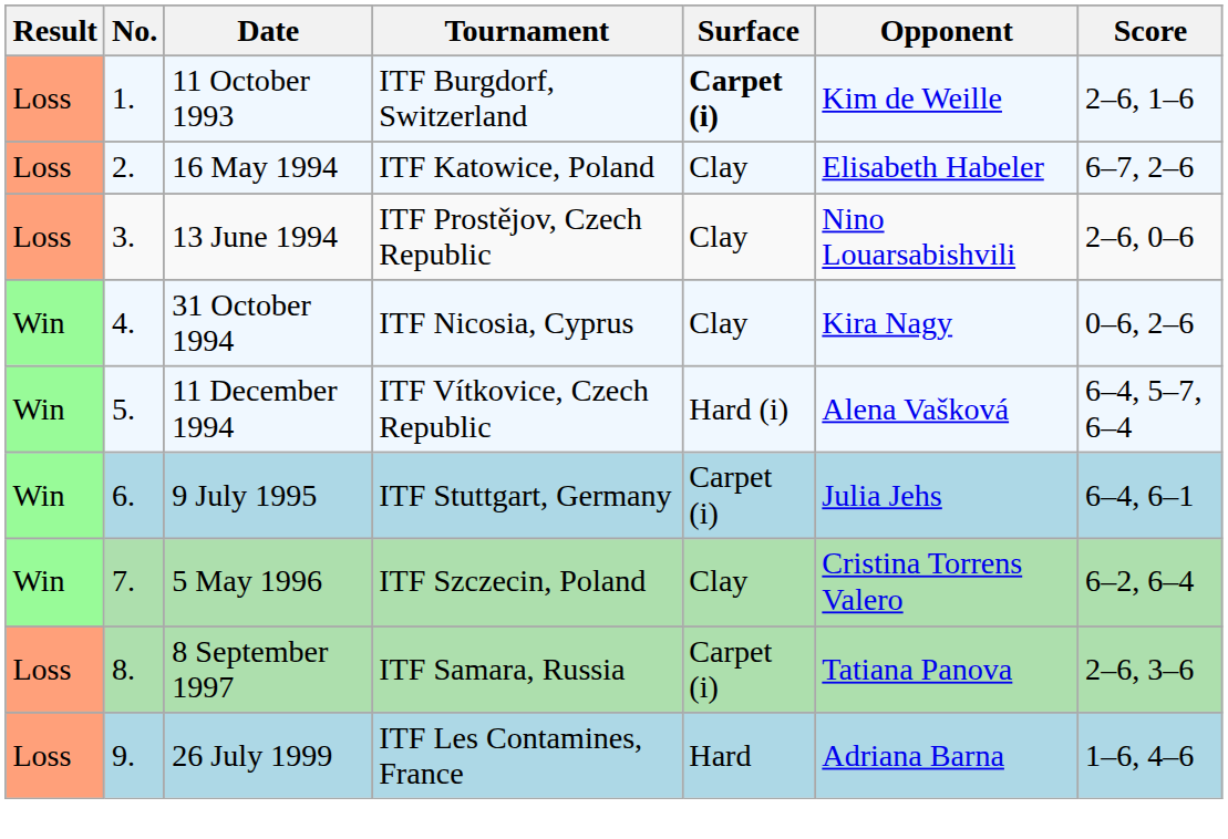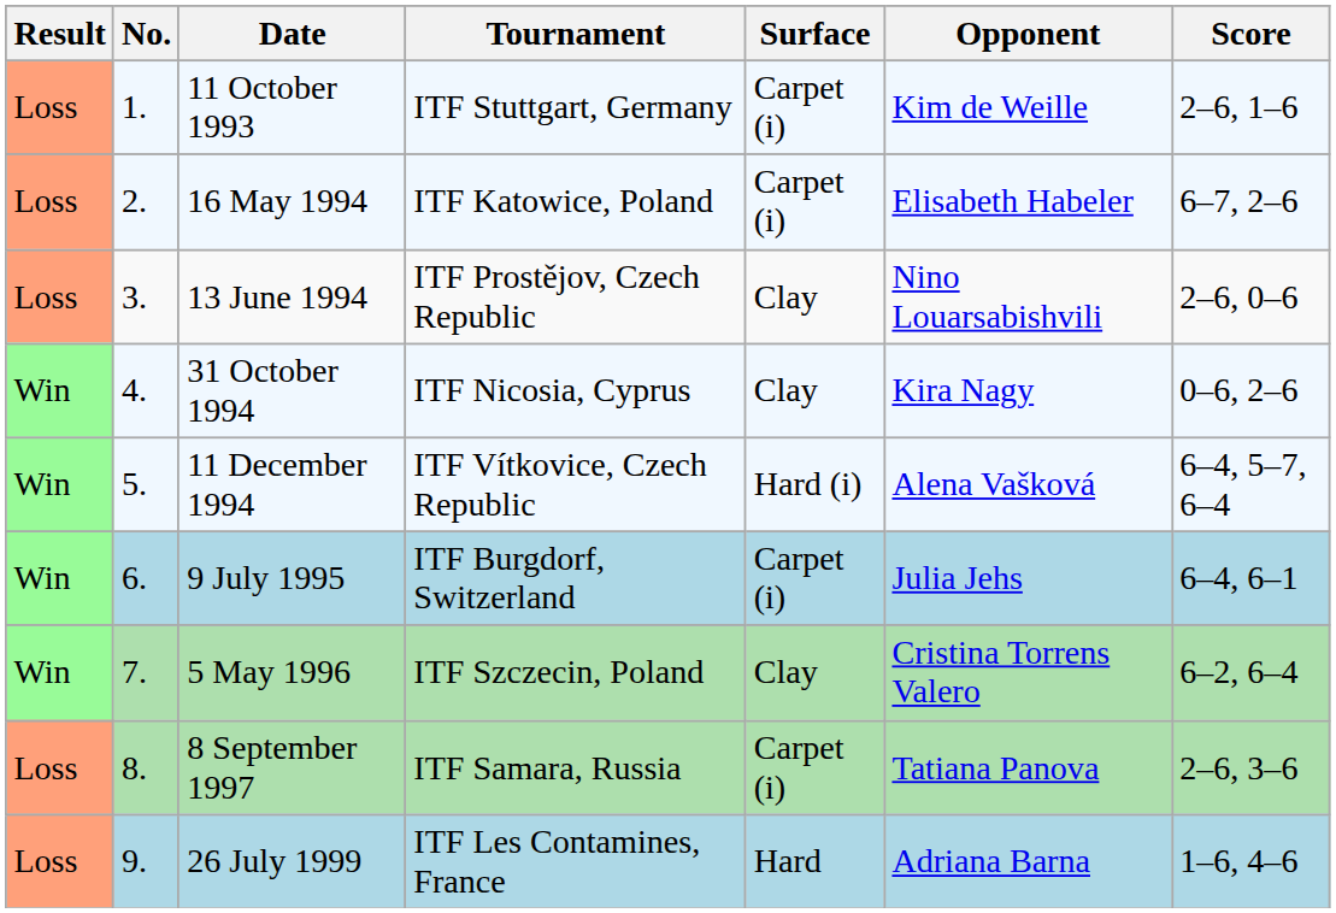 <table class="sortable wikitable" style=font-size:97%>
 <tr>
 <th>Result</th>
 <th>No.</th>
 <th>Date</th>
 <th>Tournament</th>
 <th>Surface</th>
 <th>Opponent</th>
 <th class="unsortable">Score</th>
 </tr>
 <tr style="background:#f0f8ff;">
 <td style="background:#ffa07a;">Loss</td>
 <td>1.</td>
 <td>11 October 1993</td>
-<td>ITF Burgdorf, Switzerland</td>
-<td><strong>Carpet (i)</strong></td>
+<td>ITF Stuttgart, Germany</td>
+<td>Carpet (i)</td>
 <td> <a href='#'>Kim de Weille</a></td>
 <td>2–6, 1–6</td>
 </tr>
 <tr style="background:#f0f8ff;">
 <td style="background:#ffa07a;">Loss</td>
 <td>2.</td>
 <td>16 May 1994</td>
 <td>ITF Katowice, Poland</td>
-<td>Clay</td>
+<td>Carpet (i)</td>
 <td> <a href='#'>Elisabeth Habeler</a></td>
 <td>6–7, 2–6</td>
 </tr>
 <tr>
 <td style="background:#ffa07a;">Loss</td>
 <td>3.</td>
 <td>13 June 1994</td>
 <td>ITF Prostějov, Czech Republic</td>
 <td>Clay</td>
 <td> <a href='#'>Nino Louarsabishvili</a></td>
 <td>2–6, 0–6</td>
 </tr>
 <tr bgcolor="#f0f8ff">
 <td style="background:#98fb98;">Win</td>
 <td>4.</td>
 <td>31 October 1994</td>
 <td>ITF Nicosia, Cyprus</td>
 <td>Clay</td>
 <td> <a href='#'>Kira Nagy</a></td>
 <td>0–6, 2–6</td>
 </tr>
 <tr bgcolor="#f0f8ff">
 <td style="background:#98fb98;">Win</td>
 <td>5.</td>
 <td>11 December 1994</td>
 <td>ITF Vítkovice, Czech Republic</td>
 <td>Hard (i)</td>
 <td> <a href='#'>Alena Vašková</a></td>
 <td>6–4, 5–7, 6–4</td>
 </tr>
 <tr style="background:lightblue;">
 <td style="background:#98fb98;">Win</td>
 <td>6.</td>
 <td>9 July 1995</td>
-<td>ITF Stuttgart, Germany</td>
+<td>ITF Burgdorf, Switzerland</td>
 <td>Carpet (i)</td>
 <td> <a href='#'>Julia Jehs</a></td>
 <td>6–4, 6–1</td>
 </tr>
 <tr bgcolor="#ADDFAD">
 <td style="background:#98fb98;">Win</td>
 <td>7.</td>
 <td>5 May 1996</td>
 <td>ITF Szczecin, Poland</td>
 <td>Clay</td>
 <td> <a href='#'>Cristina Torrens Valero</a></td>
 <td>6–2, 6–4</td>
 </tr>
 <tr bgcolor=ADDFAD>
 <td style="background:#ffa07a;">Loss</td>
 <td>8.</td>
 <td>8 September 1997</td>
 <td>ITF Samara, Russia</td>
 <td>Carpet (i)</td>
 <td> <a href='#'>Tatiana Panova</a></td>
 <td>2–6, 3–6</td>
 </tr>
 <tr bgcolor="lightblue">
 <td style="background:#ffa07a;">Loss</td>
 <td>9.</td>
 <td>26 July 1999</td>
 <td>ITF Les Contamines, France</td>
 <td>Hard</td>
 <td> <a href='#'>Adriana Barna</a></td>
 <td>1–6, 4–6</td>
 </tr>
 </table>
